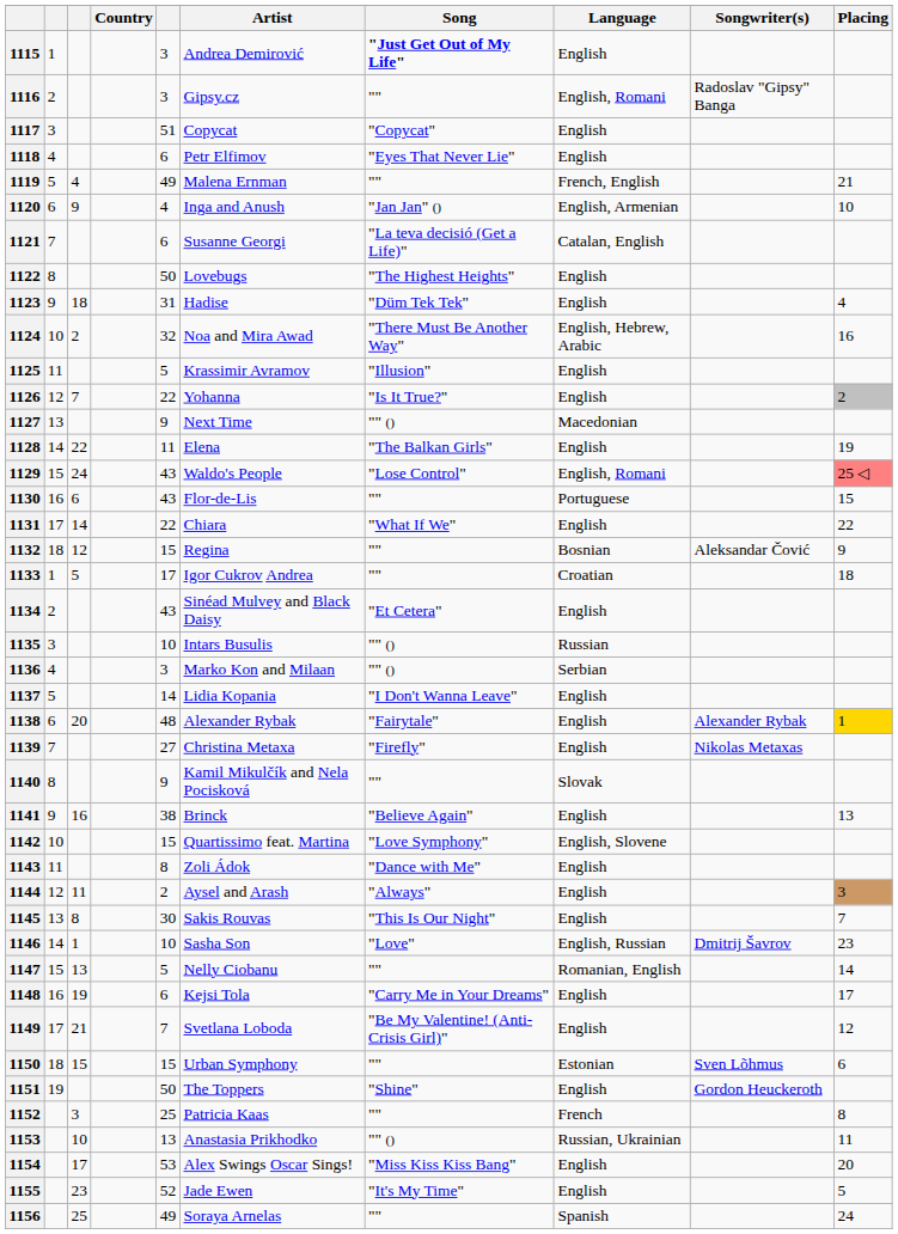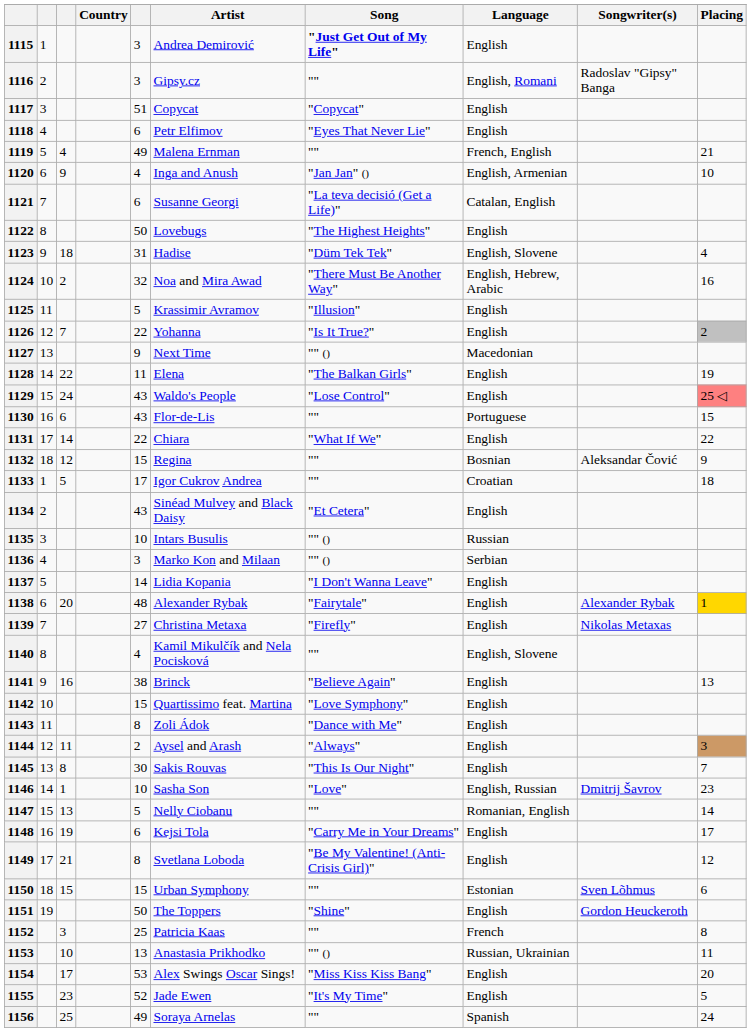 <table class="wikitable sortable plainrowheaders" style="width:100%">
 <tr>
 </tr>
 <tr>
 <th scope="col"></th>
 <th scope="col"></th>
 <th scope="col"></th>
 <th scope="col">Country</th>
 <th scope="col" class="unsortable"></th>
 <th scope="col">Artist</th>
 <th scope="col">Song</th>
 <th scope="col">Language</th>
 <th scope="col">Songwriter(s)</th>
 <th scope="col">Placing</th>
 </tr>
 <tr>
 <th scope="row">1115</th>
 <td>1 </td>
 <td></td>
 <td></td>
 <td>3</td>
 <td><a href='#'>Andrea Demirović</a></td>
 <td><strong>"<a href='#'>Just Get Out of My Life</a>"</strong></td>
 <td>English</td>
 <td></td>
 <td></td>
 </tr>
 <tr>
 <th scope="row">1116</th>
 <td>2 </td>
 <td></td>
 <td></td>
 <td>3</td>
 <td><a href='#'>Gipsy.cz</a></td>
 <td>""</td>
 <td>English, <a href='#'>Romani</a></td>
 <td>Radoslav "Gipsy" Banga</td>
 <td></td>
 </tr>
 <tr>
 <th scope="row">1117</th>
 <td>3 </td>
 <td></td>
 <td></td>
 <td>51</td>
 <td><a href='#'>Copycat</a></td>
 <td>"<a href='#'>Copycat</a>"</td>
 <td>English</td>
 <td></td>
 <td></td>
 </tr>
 <tr>
 <th scope="row">1118</th>
 <td>4 </td>
 <td></td>
 <td></td>
 <td>6</td>
 <td><a href='#'>Petr Elfimov</a></td>
 <td>"<a href='#'>Eyes That Never Lie</a>"</td>
 <td>English</td>
 <td></td>
 <td></td>
 </tr>
 <tr>
 <th scope="row">1119</th>
 <td>5 </td>
 <td>4</td>
 <td></td>
 <td>49</td>
 <td><a href='#'>Malena Ernman</a></td>
 <td>""</td>
 <td>French, English</td>
 <td></td>
 <td>21 </td>
 </tr>
 <tr>
 <th scope="row">1120</th>
 <td>6 </td>
 <td>9</td>
 <td></td>
 <td>4</td>
 <td><a href='#'>Inga and Anush</a></td>
 <td>"<a href='#'>Jan Jan</a>" <small>()</small></td>
 <td>English, Armenian</td>
 <td></td>
 <td>10 </td>
 </tr>
 <tr>
 <th scope="row">1121</th>
 <td>7 </td>
 <td></td>
 <td></td>
 <td>6</td>
 <td><a href='#'>Susanne Georgi</a></td>
 <td>"<a href='#'><span>La teva decisió</span> (Get a Life)</a>"</td>
 <td>Catalan, English</td>
 <td></td>
 <td></td>
 </tr>
 <tr>
 <th scope="row">1122</th>
 <td>8 </td>
 <td></td>
 <td></td>
 <td>50</td>
 <td><a href='#'>Lovebugs</a></td>
 <td>"<a href='#'>The Highest Heights</a>"</td>
 <td>English</td>
 <td></td>
 <td></td>
 </tr>
 <tr>
 <th scope="row">1123</th>
 <td>9 </td>
 <td>18</td>
 <td></td>
 <td>31</td>
 <td><a href='#'>Hadise</a></td>
 <td>"<a href='#'>Düm Tek Tek</a>"</td>
-<td>English</td>
+<td>English, Slovene</td>
 <td></td>
 <td>4 </td>
 </tr>
 <tr>
 <th scope="row">1124</th>
 <td>10 </td>
 <td>2</td>
 <td></td>
 <td>32</td>
 <td><a href='#'>Noa</a> and <a href='#'>Mira Awad</a></td>
 <td>"<a href='#'>There Must Be Another Way</a>"</td>
 <td>English, Hebrew, Arabic</td>
 <td></td>
 <td>16 </td>
 </tr>
 <tr>
 <th scope="row">1125</th>
 <td>11 </td>
 <td></td>
 <td></td>
 <td>5</td>
 <td><a href='#'>Krassimir Avramov</a></td>
 <td>"<a href='#'>Illusion</a>"</td>
 <td>English</td>
 <td></td>
 <td></td>
 </tr>
 <tr>
 <th scope="row">1126</th>
 <td>12 </td>
 <td>7</td>
 <td></td>
 <td>22</td>
 <td><a href='#'>Yohanna</a></td>
 <td>"<a href='#'>Is It True?</a>"</td>
 <td>English</td>
 <td></td>
 <td bgcolor="silver">2 </td>
 </tr>
 <tr>
 <th scope="row">1127</th>
 <td>13 </td>
 <td></td>
 <td></td>
 <td>9</td>
 <td><a href='#'>Next Time</a></td>
 <td>"" <small>()</small></td>
 <td>Macedonian</td>
 <td></td>
 <td></td>
 </tr>
 <tr>
 <th scope="row">1128</th>
 <td>14 </td>
 <td>22</td>
 <td></td>
 <td>11</td>
 <td><a href='#'>Elena</a></td>
 <td>"<a href='#'>The Balkan Girls</a>"</td>
 <td>English</td>
 <td></td>
 <td>19 </td>
 </tr>
 <tr>
 <th scope="row">1129</th>
 <td>15 </td>
 <td>24</td>
 <td></td>
 <td>43</td>
 <td><a href='#'>Waldo's People</a></td>
 <td>"<a href='#'>Lose Control</a>"</td>
-<td>English, <a href='#'>Romani</a></td>
+<td>English</td>
 <td></td>
 <td bgcolor="#FE8080">25 ◁ </td>
 </tr>
 <tr>
 <th scope="row">1130</th>
 <td>16 </td>
 <td>6</td>
 <td></td>
 <td>43</td>
 <td><a href='#'>Flor-de-Lis</a></td>
 <td>""</td>
 <td>Portuguese</td>
 <td></td>
 <td>15 </td>
 </tr>
 <tr>
 <th scope="row">1131</th>
 <td>17 </td>
 <td>14</td>
 <td></td>
 <td>22</td>
 <td><a href='#'>Chiara</a></td>
 <td>"<a href='#'>What If We</a>"</td>
 <td>English</td>
 <td></td>
 <td>22 </td>
 </tr>
 <tr>
 <th scope="row">1132</th>
 <td>18 </td>
 <td>12</td>
 <td></td>
 <td>15</td>
 <td><a href='#'>Regina</a></td>
 <td>""</td>
 <td>Bosnian</td>
 <td>Aleksandar Čović</td>
 <td>9 </td>
 </tr>
 <tr>
 <th scope="row">1133</th>
 <td>1 </td>
 <td>5</td>
 <td></td>
 <td>17</td>
 <td><a href='#'>Igor Cukrov</a>  <a href='#'>Andrea</a></td>
 <td>""</td>
 <td>Croatian</td>
 <td></td>
 <td>18 </td>
 </tr>
 <tr>
 <th scope="row">1134</th>
 <td>2 </td>
 <td></td>
 <td></td>
 <td>43</td>
 <td><a href='#'>Sinéad Mulvey</a> and <a href='#'>Black Daisy</a></td>
 <td>"<a href='#'>Et Cetera</a>"</td>
 <td>English</td>
 <td></td>
 <td></td>
 </tr>
 <tr>
 <th scope="row">1135</th>
 <td>3 </td>
 <td></td>
 <td></td>
 <td>10</td>
 <td><a href='#'>Intars Busulis</a></td>
 <td>"" <small>()</small></td>
 <td>Russian</td>
 <td></td>
 <td></td>
 </tr>
 <tr>
 <th scope="row">1136</th>
 <td>4 </td>
 <td></td>
 <td></td>
 <td>3</td>
 <td><a href='#'>Marko Kon</a> and <a href='#'>Milaan</a></td>
 <td>"" <small>()</small></td>
 <td>Serbian</td>
 <td></td>
 <td></td>
 </tr>
 <tr>
 <th scope="row">1137</th>
 <td>5 </td>
 <td></td>
 <td></td>
 <td>14</td>
 <td><a href='#'>Lidia Kopania</a></td>
 <td>"<a href='#'>I Don't Wanna Leave</a>"</td>
 <td>English</td>
 <td></td>
 <td></td>
 </tr>
 <tr>
 <th scope="row">1138</th>
 <td>6 </td>
 <td>20</td>
 <td></td>
 <td>48</td>
 <td><a href='#'>Alexander Rybak</a></td>
 <td>"<a href='#'>Fairytale</a>"</td>
 <td>English</td>
 <td><a href='#'>Alexander Rybak</a></td>
 <td bgcolor="gold">1 </td>
 </tr>
 <tr>
 <th scope="row">1139</th>
 <td>7 </td>
 <td></td>
 <td></td>
 <td>27</td>
 <td><a href='#'>Christina Metaxa</a></td>
 <td>"<a href='#'>Firefly</a>"</td>
 <td>English</td>
 <td><a href='#'>Nikolas Metaxas</a></td>
 <td></td>
 </tr>
 <tr>
 <th scope="row">1140</th>
 <td>8 </td>
 <td></td>
 <td></td>
-<td>9</td>
+<td>4</td>
 <td><a href='#'>Kamil Mikulčík</a> and <a href='#'>Nela Pocisková</a></td>
 <td>""</td>
-<td>Slovak</td>
+<td>English, Slovene</td>
 <td></td>
 <td></td>
 </tr>
 <tr>
 <th scope="row">1141</th>
 <td>9 </td>
 <td>16</td>
 <td></td>
 <td>38</td>
 <td><a href='#'>Brinck</a></td>
 <td>"<a href='#'>Believe Again</a>"</td>
 <td>English</td>
 <td></td>
 <td>13 </td>
 </tr>
 <tr>
 <th scope="row">1142</th>
 <td>10 </td>
 <td></td>
 <td></td>
 <td>15</td>
 <td><a href='#'>Quartissimo</a> feat. <a href='#'>Martina</a></td>
 <td>"<a href='#'>Love Symphony</a>"</td>
-<td>English, Slovene</td>
+<td>English</td>
 <td></td>
 <td></td>
 </tr>
 <tr>
 <th scope="row">1143</th>
 <td>11 </td>
 <td></td>
 <td></td>
 <td>8</td>
 <td><a href='#'>Zoli Ádok</a></td>
 <td>"<a href='#'>Dance with Me</a>"</td>
 <td>English</td>
 <td></td>
 <td></td>
 </tr>
 <tr>
 <th scope="row">1144</th>
 <td>12 </td>
 <td>11</td>
 <td></td>
 <td>2</td>
 <td><a href='#'>Aysel</a> and <a href='#'>Arash</a></td>
 <td>"<a href='#'>Always</a>"</td>
 <td>English</td>
 <td></td>
 <td bgcolor="#C96">3 </td>
 </tr>
 <tr>
 <th scope="row">1145</th>
 <td>13 </td>
 <td>8</td>
 <td></td>
 <td>30</td>
 <td><a href='#'>Sakis Rouvas</a></td>
 <td>"<a href='#'>This Is Our Night</a>"</td>
 <td>English</td>
 <td></td>
 <td>7 </td>
 </tr>
 <tr>
 <th scope="row">1146</th>
 <td>14 </td>
 <td>1</td>
 <td></td>
 <td>10</td>
 <td><a href='#'>Sasha Son</a></td>
 <td>"<a href='#'>Love</a>"</td>
 <td>English, Russian</td>
 <td><a href='#'>Dmitrij Šavrov</a></td>
 <td>23 </td>
 </tr>
 <tr>
 <th scope="row">1147</th>
 <td>15 </td>
 <td>13</td>
 <td></td>
 <td>5</td>
 <td><a href='#'>Nelly Ciobanu</a></td>
 <td>""</td>
 <td>Romanian, English</td>
 <td></td>
 <td>14 </td>
 </tr>
 <tr>
 <th scope="row">1148</th>
 <td>16 </td>
 <td>19</td>
 <td></td>
 <td>6</td>
 <td><a href='#'>Kejsi Tola</a></td>
 <td>"<a href='#'>Carry Me in Your Dreams</a>"</td>
 <td>English</td>
 <td></td>
 <td>17 </td>
 </tr>
 <tr>
 <th scope="row">1149</th>
 <td>17 </td>
 <td>21</td>
 <td></td>
-<td>7</td>
+<td>8</td>
 <td><a href='#'>Svetlana Loboda</a></td>
 <td>"<a href='#'>Be My Valentine! (Anti-Crisis Girl)</a>"</td>
 <td>English</td>
 <td></td>
 <td>12 </td>
 </tr>
 <tr>
 <th scope="row">1150</th>
 <td>18 </td>
 <td>15</td>
 <td></td>
 <td>15</td>
 <td><a href='#'>Urban Symphony</a></td>
 <td>""</td>
 <td>Estonian</td>
 <td><a href='#'>Sven Lõhmus</a></td>
 <td>6 </td>
 </tr>
 <tr>
 <th scope="row">1151</th>
 <td>19 </td>
 <td></td>
 <td></td>
 <td>50</td>
 <td><a href='#'>The Toppers</a></td>
 <td>"<a href='#'>Shine</a>"</td>
 <td>English</td>
 <td><a href='#'>Gordon Heuckeroth</a></td>
 <td></td>
 </tr>
 <tr>
 <th scope="row">1152</th>
 <td></td>
 <td>3</td>
 <td></td>
 <td>25</td>
 <td><a href='#'>Patricia Kaas</a></td>
 <td>""</td>
 <td>French</td>
 <td></td>
 <td>8</td>
 </tr>
 <tr>
 <th scope="row">1153</th>
 <td></td>
 <td>10</td>
 <td></td>
 <td>13</td>
 <td><a href='#'>Anastasia Prikhodko</a></td>
 <td>"" <small>()</small></td>
 <td>Russian, Ukrainian</td>
 <td></td>
 <td>11</td>
 </tr>
 <tr>
 <th scope="row">1154</th>
 <td></td>
 <td>17</td>
 <td></td>
 <td>53</td>
 <td><a href='#'>Alex</a> Swings <a href='#'>Oscar</a> Sings!</td>
 <td>"<a href='#'>Miss Kiss Kiss Bang</a>"</td>
 <td>English</td>
 <td></td>
 <td>20</td>
 </tr>
 <tr>
 <th scope="row">1155</th>
 <td></td>
 <td>23</td>
 <td></td>
 <td>52</td>
 <td><a href='#'>Jade Ewen</a></td>
 <td>"<a href='#'>It's My Time</a>"</td>
 <td>English</td>
 <td></td>
 <td>5</td>
 </tr>
 <tr>
 <th scope="row">1156</th>
 <td></td>
 <td>25</td>
 <td></td>
 <td>49</td>
 <td><a href='#'>Soraya Arnelas</a></td>
 <td>""</td>
 <td>Spanish</td>
 <td></td>
 <td>24</td>
 </tr>
 </table>
